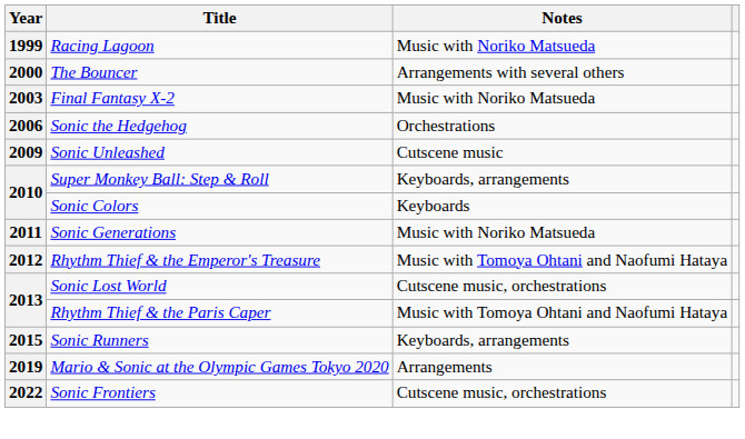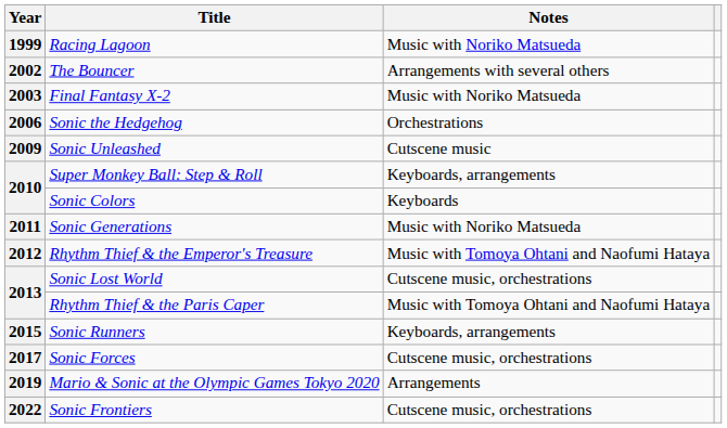 <table class="wikitable sortable" width="auto">
 <tr>
 <th>Year</th>
 <th>Title</th>
 <th>Notes</th>
 <th></th>
 </tr>
 <tr>
 <th>1999</th>
 <td><em><a href='#'>Racing Lagoon</a></em></td>
 <td>Music with <a href='#'>Noriko Matsueda</a></td>
 <td></td>
 </tr>
 <tr>
-<th>2000</th>
+<th>2002</th>
 <td><em><a href='#'>The Bouncer</a></em></td>
 <td>Arrangements with several others</td>
 <td></td>
 </tr>
 <tr>
 <th>2003</th>
 <td><em><a href='#'>Final Fantasy X-2</a></em></td>
 <td>Music with Noriko Matsueda</td>
 <td></td>
 </tr>
 <tr>
 <th>2006</th>
 <td><em><a href='#'>Sonic the Hedgehog</a></em></td>
 <td>Orchestrations</td>
 <td></td>
 </tr>
 <tr>
 <th>2009</th>
 <td><em><a href='#'>Sonic Unleashed</a></em></td>
 <td>Cutscene music</td>
 <td></td>
 </tr>
 <tr>
 <th rowspan="2">2010</th>
 <td><em><a href='#'>Super Monkey Ball: Step & Roll</a></em></td>
 <td>Keyboards, arrangements</td>
 <td></td>
 </tr>
 <tr>
 <td><em><a href='#'>Sonic Colors</a></em></td>
 <td>Keyboards</td>
 <td></td>
 </tr>
 <tr>
 <th>2011</th>
 <td><em><a href='#'>Sonic Generations</a></em></td>
 <td>Music with Noriko Matsueda</td>
 <td></td>
 </tr>
 <tr>
 <th>2012</th>
 <td><em><a href='#'>Rhythm Thief & the Emperor's Treasure</a></em></td>
 <td>Music with <a href='#'>Tomoya Ohtani</a> and Naofumi Hataya</td>
 <td></td>
 </tr>
 <tr>
 <th rowspan="2">2013</th>
 <td><em><a href='#'>Sonic Lost World</a></em></td>
 <td>Cutscene music, orchestrations</td>
 <td></td>
 </tr>
 <tr>
 <td><em><a href='#'>Rhythm Thief & the Paris Caper</a></em></td>
 <td>Music with Tomoya Ohtani and Naofumi Hataya</td>
 <td></td>
 </tr>
 <tr>
 <th>2015</th>
 <td><em><a href='#'>Sonic Runners</a></em></td>
 <td>Keyboards, arrangements</td>
 <td></td>
 </tr>
 <tr>
+<th>2017</th>
+<td><em><a href='#'>Sonic Forces</a></em></td>
+<td>Cutscene music, orchestrations</td>
+<td></td>
+</tr>
+<tr>
 <th>2019</th>
 <td><em><a href='#'>Mario & Sonic at the Olympic Games Tokyo 2020</a></em></td>
 <td>Arrangements</td>
 <td></td>
 </tr>
 <tr>
 <th>2022</th>
 <td><em><a href='#'>Sonic Frontiers</a></em></td>
 <td>Cutscene music, orchestrations</td>
 <td></td>
 </tr>
 </table>
